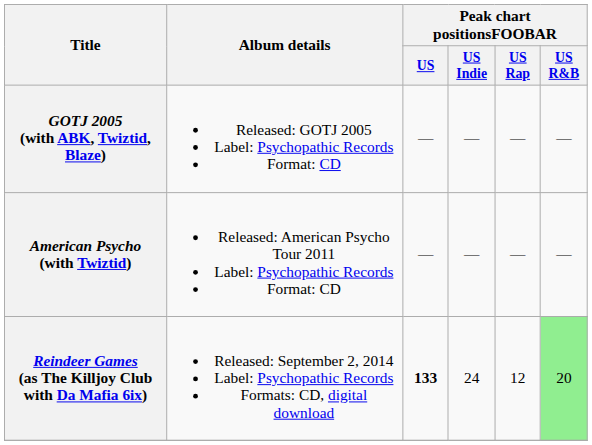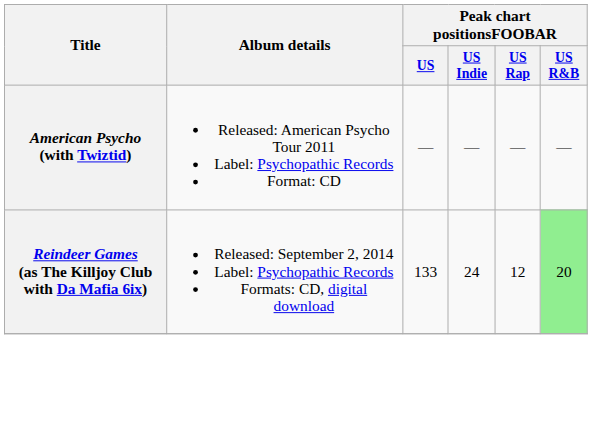 <table class="wikitable plainrowheaders" style="text-align:center;">
 <tr>
 <th scope="col" rowspan="2" style="width:11em;">Title</th>
 <th scope="col" rowspan="2" style="width:16em;">Album details</th>
 <th scope="col" colspan="4">Peak chart positionsFOOBAR</th>
 </tr>
 <tr>
 <th scope="col" style="width:3em;font-size:90%;"><a href='#'>US</a><br></th>
 <th scope="col" style="width:3em;font-size:90%;"><a href='#'>US<br>Indie</a><br></th>
 <th scope="col" style="width:3em;font-size:90%;"><a href='#'>US<br>Rap</a><br></th>
 <th scope="col" style="width:3em;font-size:90%;"><a href='#'>US<br>R&B</a><br></th>
 </tr>
 <tr>
-<th scope="row"><em>GOTJ 2005</em><br><span>(with <a href='#'>ABK</a>, <a href='#'>Twiztid</a>, <a href='#'>Blaze</a>)</span></th>
-<td><br><ul><li>Released: GOTJ 2005</li><li>Label: <a href='#'>Psychopathic Records</a></li><li>Format: <a href='#'>CD</a></li></ul></td>
-<td>—</td>
-<td>—</td>
-<td>—</td>
-<td>—</td>
-</tr>
-<tr>
 <th scope="row"><em>American Psycho</em><br><span>(with <a href='#'>Twiztid</a>)</span></th>
 <td><br><ul><li>Released: American Psycho Tour 2011</li><li>Label: <a href='#'>Psychopathic Records</a></li><li>Format: CD</li></ul></td>
 <td>—</td>
 <td>—</td>
 <td>—</td>
 <td>—</td>
 </tr>
 <tr>
 <th scope="row"><em><a href='#'>Reindeer Games</a></em><br><span>(as <strong>The Killjoy Club</strong> with <a href='#'>Da Mafia 6ix</a>)</span></th>
 <td><br><ul><li>Released: September 2, 2014</li><li>Label: <a href='#'>Psychopathic Records</a></li><li>Formats: CD, <a href='#'>digital download</a></li></ul></td>
-<td><strong>133</strong></td>
+<td>133</td>
 <td>24</td>
 <td>12</td>
 <td style="background: lightgreen;">20</td>
 </tr>
 <tr>
 </tr>
 </table>
